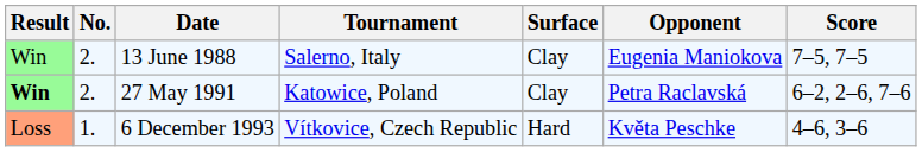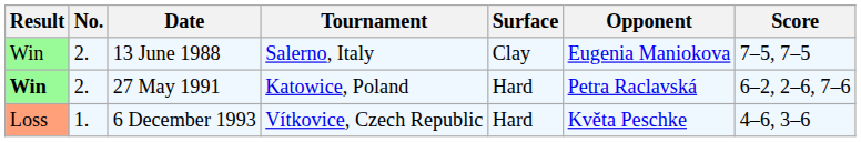 <table class="sortable wikitable" style=font-size:97%>
 <tr>
 <th>Result</th>
 <th>No.</th>
 <th>Date</th>
 <th>Tournament</th>
 <th>Surface</th>
 <th>Opponent</th>
 <th>Score</th>
 </tr>
 <tr bgcolor=f0f8ff>
 <td style="background:#98fb98;">Win</td>
 <td>2.</td>
 <td>13 June 1988</td>
 <td><a href='#'>Salerno</a>, Italy</td>
 <td>Clay</td>
 <td> <a href='#'>Eugenia Maniokova</a></td>
 <td>7–5, 7–5</td>
 </tr>
 <tr bgcolor=f0f8ff>
 <td style="background:#98fb98;"><strong>Win</strong></td>
 <td>2.</td>
 <td>27 May 1991</td>
 <td><a href='#'>Katowice</a>, Poland</td>
-<td>Clay</td>
+<td>Hard</td>
 <td> <a href='#'>Petra Raclavská</a></td>
 <td>6–2, 2–6, 7–6</td>
 </tr>
 <tr bgcolor=f0f8ff>
 <td style="background:#ffa07a;">Loss</td>
 <td>1.</td>
 <td>6 December 1993</td>
 <td><a href='#'>Vítkovice</a>, Czech Republic</td>
 <td>Hard</td>
 <td> <a href='#'>Květa Peschke</a></td>
 <td>4–6, 3–6</td>
 </tr>
 </table>
